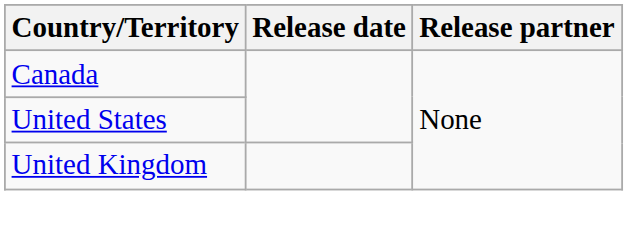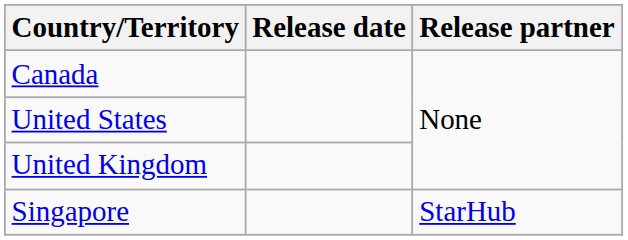 <table class="wikitable sortable plainrowheaders">
 <tr>
 <th scope="col">Country/Territory</th>
 <th scope="col">Release date</th>
 <th scope="col">Release partner</th>
 </tr>
 <tr>
 <td><a href='#'>Canada</a></td>
 <td rowspan="2" scope="row"></td>
 <td rowspan="3">None</td>
 </tr>
 <tr>
 <td><a href='#'>United States</a></td>
 </tr>
 <tr>
 <td><a href='#'>United Kingdom</a></td>
 <td scope="row"></td>
 </tr>
+<tr>
+<td><a href='#'>Singapore</a></td>
+<td scope="row"></td>
+<td><a href='#'>StarHub</a></td>
+</tr>
 </table>
